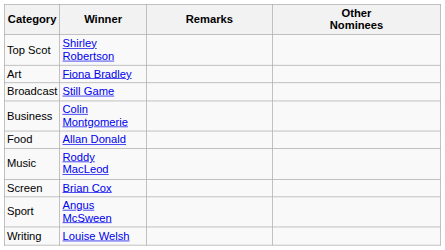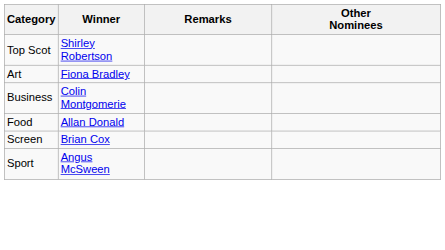 <table class="wikitable sortable" style="width:100%; height:100px;">
 <tr>
 <th style="width:10%;">Category</th>
 <th style="width:20%;">Winner</th>
 <th style="width:30%;">Remarks</th>
 <th style="width:40%;">Other<br>Nominees</th>
 </tr>
 <tr>
 <td>Top Scot</td>
 <td><a href='#'>Shirley Robertson</a></td>
 <td></td>
 <td></td>
 </tr>
 <tr>
 <td>Art</td>
 <td><a href='#'>Fiona Bradley</a></td>
 <td></td>
 <td></td>
 </tr>
 <tr>
-<td>Broadcast</td>
-<td><a href='#'>Still Game</a></td>
-<td></td>
-<td></td>
-</tr>
-<tr>
 <td>Business</td>
 <td><a href='#'>Colin Montgomerie</a></td>
 <td></td>
 <td></td>
 </tr>
 <tr>
 <td>Food</td>
 <td><a href='#'>Allan Donald</a></td>
-<td></td>
-<td></td>
-</tr>
-<tr>
-<td>Music</td>
-<td><a href='#'>Roddy MacLeod</a></td>
 <td></td>
 <td></td>
 </tr>
 <tr>
 <td>Screen</td>
 <td><a href='#'>Brian Cox</a></td>
 <td></td>
 <td></td>
 </tr>
 <tr>
 <td>Sport</td>
 <td><a href='#'>Angus McSween</a></td>
 <td></td>
 <td></td>
 </tr>
-<tr>
-<td>Writing</td>
-<td><a href='#'>Louise Welsh</a></td>
-<td></td>
-<td></td>
-</tr>
 </table>
